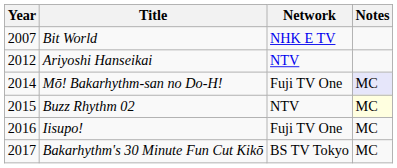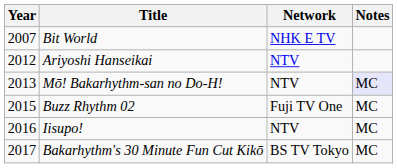 <table class="wikitable">
 <tr>
 <th>Year</th>
 <th>Title</th>
 <th>Network</th>
 <th>Notes</th>
 </tr>
 <tr>
 <td>2007</td>
 <td><em>Bit World</em></td>
 <td><a href='#'>NHK E TV</a></td>
 <td></td>
 </tr>
 <tr>
 <td>2012</td>
 <td><em>Ariyoshi Hanseikai</em></td>
 <td><a href='#'>NTV</a></td>
 <td></td>
 </tr>
 <tr>
-<td>2014</td>
+<td>2013</td>
 <td><em>Mō! Bakarhythm-san no Do-H!</em></td>
-<td>Fuji TV One</td>
+<td>NTV</td>
 <td style="background: lavender;">MC</td>
 </tr>
 <tr>
 <td>2015</td>
 <td><em>Buzz Rhythm 02</em></td>
-<td>NTV</td>
-<td style="background: lightyellow;">MC</td>
+<td>Fuji TV One</td>
+<td>MC</td>
 </tr>
 <tr>
 <td>2016</td>
 <td><em>Iisupo!</em></td>
-<td>Fuji TV One</td>
+<td>NTV</td>
 <td>MC</td>
 </tr>
 <tr>
 <td>2017</td>
 <td><em>Bakarhythm's 30 Minute Fun Cut Kikō</em></td>
 <td>BS TV Tokyo</td>
 <td>MC</td>
 </tr>
 </table>
